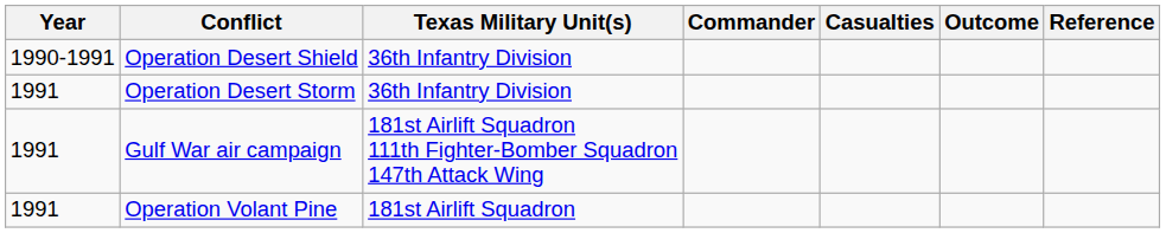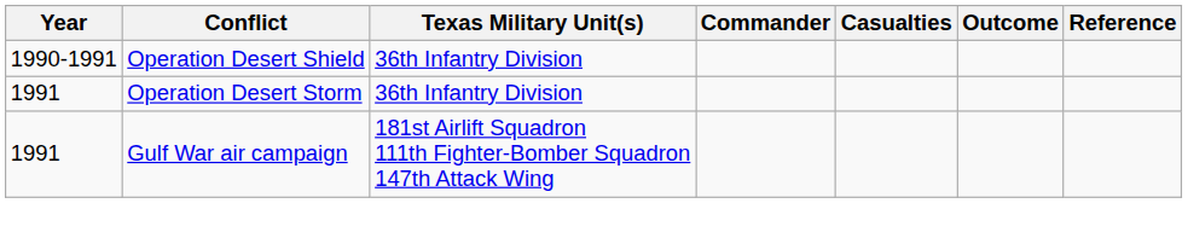 <table class="wikitable">
 <tr>
 <th>Year</th>
 <th>Conflict</th>
 <th>Texas Military Unit(s)</th>
 <th>Commander</th>
 <th>Casualties</th>
 <th>Outcome</th>
 <th>Reference</th>
 </tr>
 <tr>
 <td>1990-1991</td>
 <td><a href='#'>Operation Desert Shield</a></td>
 <td><a href='#'>36th Infantry Division</a></td>
 <td></td>
 <td></td>
 <td></td>
 <td></td>
 </tr>
 <tr>
 <td>1991</td>
 <td><a href='#'>Operation Desert Storm</a></td>
 <td><a href='#'>36th Infantry Division</a></td>
 <td></td>
 <td></td>
 <td></td>
 <td></td>
 </tr>
 <tr>
 <td>1991</td>
 <td><a href='#'>Gulf War air campaign</a></td>
 <td><a href='#'>181st Airlift Squadron</a><br><a href='#'>111th Fighter-Bomber Squadron</a><br><a href='#'>147th Attack Wing</a></td>
 <td></td>
 <td></td>
 <td></td>
 <td></td>
 </tr>
-<tr>
-<td>1991</td>
-<td><a href='#'>Operation Volant Pine</a></td>
-<td><a href='#'>181st Airlift Squadron</a></td>
-<td></td>
-<td></td>
-<td></td>
-<td></td>
-</tr>
 </table>
